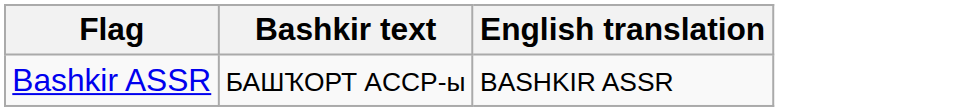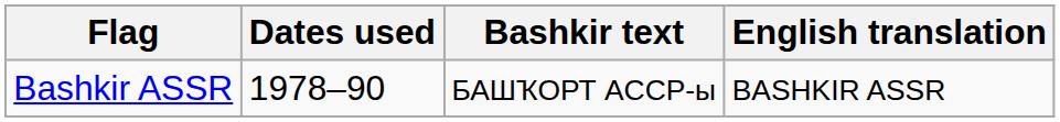 <table class="wikitable sortable noresize">
 <tr>
 <th>Flag</th>
+<th>Dates used</th>
 <th>Bashkir text</th>
 <th>English translation</th>
 </tr>
 <tr>
 <td> <a href='#'>Bashkir ASSR</a></td>
+<td>1978–90</td>
 <td><small>БАШҠОРТ АCCP-ы</small></td>
 <td><small>BASHKIR ASSR</small></td>
 </tr>
 </table>
